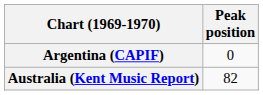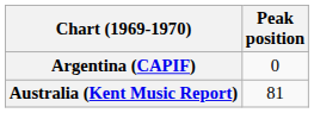 <table class="wikitable sortable plainrowheaders" style="text-align:center">
 <tr>
 <th scope="col">Chart (1969-1970)</th>
 <th scope="col">Peak<br> position</th>
 </tr>
 <tr>
 <th scope="row">Argentina (<a href='#'>CAPIF</a>) </th>
 <td>0</td>
 </tr>
 <tr>
 <th scope="row">Australia (<a href='#'>Kent Music Report</a>)</th>
-<td>82</td>
+<td>81</td>
 </tr>
 </table>
